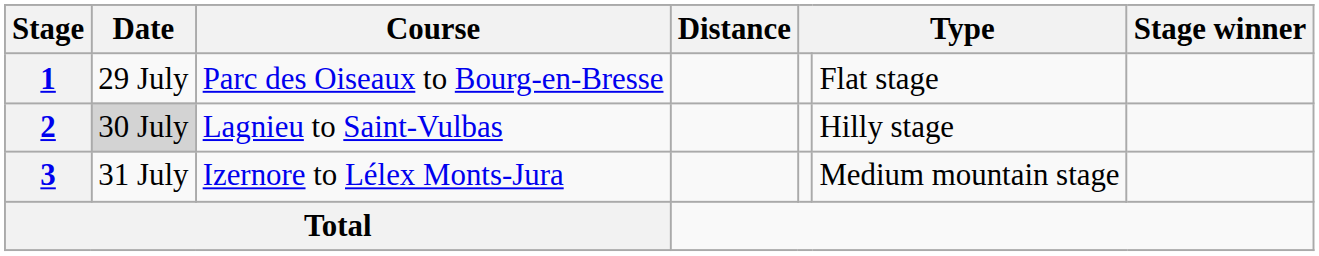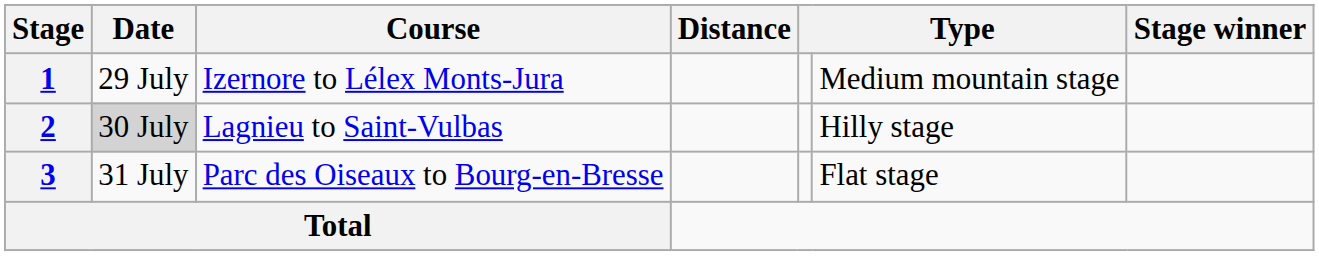 <table class="wikitable">
 <tr>
 <th scope="col">Stage</th>
 <th scope="col">Date</th>
 <th scope="col">Course</th>
 <th scope="col">Distance</th>
 <th scope="col" colspan="2">Type</th>
 <th scope="col">Stage winner</th>
 </tr>
 <tr>
 <th scope="row" style="text-align:center;"><a href='#'>1</a></th>
 <td style="text-align:center;">29 July</td>
-<td><a href='#'>Parc des Oiseaux</a> to <a href='#'>Bourg-en-Bresse</a></td>
+<td><a href='#'>Izernore</a> to <a href='#'>Lélex Monts-Jura</a></td>
 <td style="text-align:center;"></td>
 <td></td>
-<td>Flat stage</td>
+<td>Medium mountain stage</td>
 <td></td>
 </tr>
 <tr>
 <th scope="row" style="text-align:center;"><a href='#'>2</a></th>
 <td style="background: lightgrey; text-align:center;">30 July</td>
 <td><a href='#'>Lagnieu</a> to <a href='#'>Saint-Vulbas</a></td>
 <td style="text-align:center;"></td>
 <td></td>
 <td>Hilly stage</td>
 <td></td>
 </tr>
 <tr>
 <th scope="row" style="text-align:center;"><a href='#'>3</a></th>
 <td style="text-align:center;">31 July</td>
-<td><a href='#'>Izernore</a> to <a href='#'>Lélex Monts-Jura</a></td>
+<td><a href='#'>Parc des Oiseaux</a> to <a href='#'>Bourg-en-Bresse</a></td>
 <td style="text-align:center;"></td>
 <td></td>
-<td>Medium mountain stage</td>
+<td>Flat stage</td>
 <td></td>
 </tr>
 <tr>
 <th colspan="3">Total</th>
 <td colspan="4" style="text-align:center;"></td>
 </tr>
 </table>
